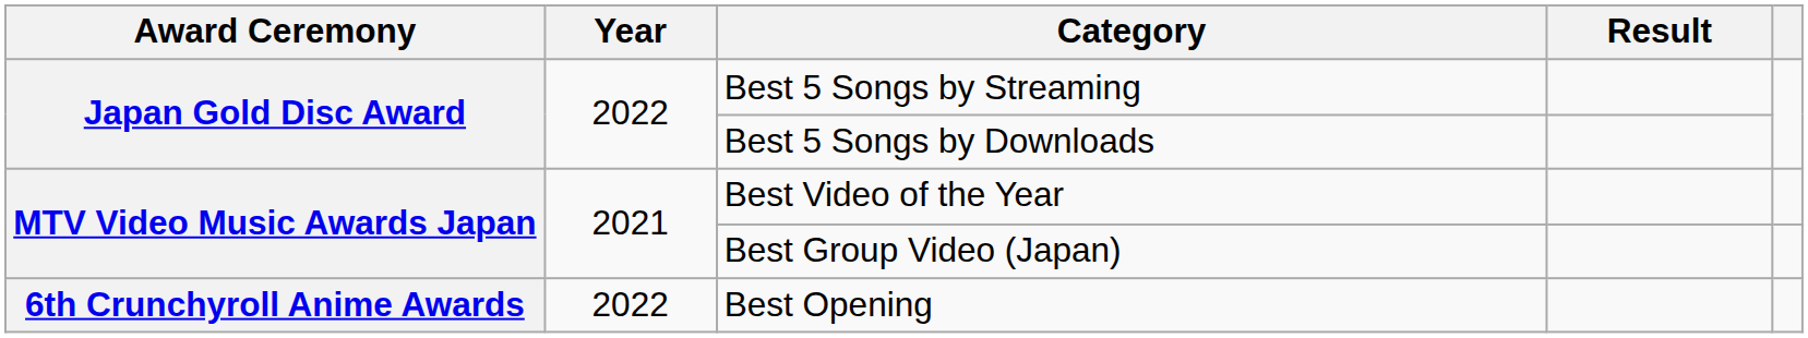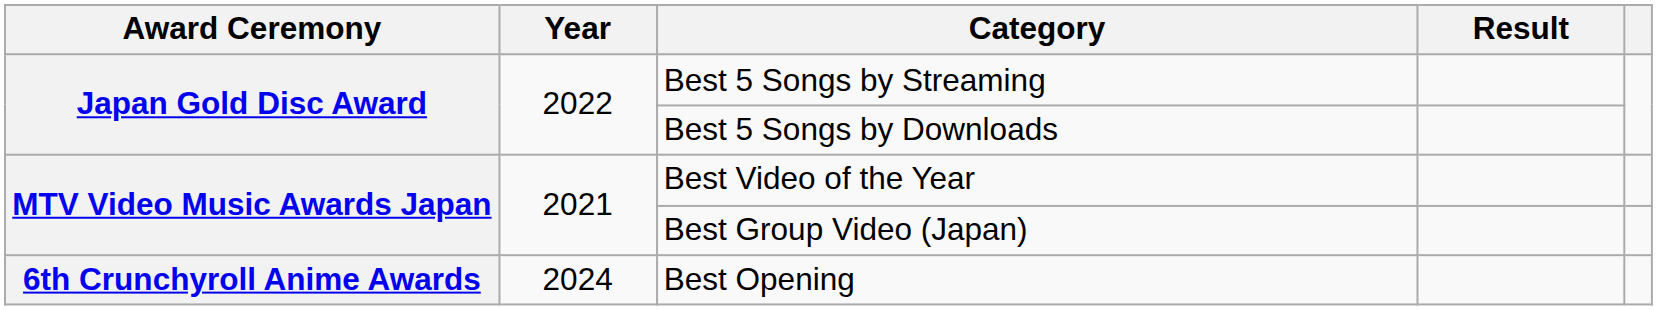 <table class="wikitable plainrowheaders">
 <tr>
 <th scope="col" width="30%">Award Ceremony</th>
 <th scope="col">Year</th>
 <th scope="col">Category</th>
 <th scope="col">Result</th>
 <th scope="col"></th>
 </tr>
 <tr>
 <th scope="row" rowspan="2"><a href='#'>Japan Gold Disc Award</a></th>
 <td align="center" rowspan="2">2022</td>
 <td>Best 5 Songs by Streaming</td>
 <td></td>
 <td align="center" rowspan="2"></td>
 </tr>
 <tr>
 <td>Best 5 Songs by Downloads</td>
 <td></td>
 </tr>
 <tr>
 <th scope="row" rowspan="2"><a href='#'>MTV Video Music Awards Japan</a></th>
 <td align="center" rowspan="2">2021</td>
 <td>Best Video of the Year</td>
 <td></td>
 <td align="center"></td>
 </tr>
 <tr>
 <td>Best Group Video (Japan)</td>
 <td></td>
 <td align="center"></td>
 </tr>
 <tr>
 <th scope="row" rowspan="1"><a href='#'>6th Crunchyroll Anime Awards</a></th>
-<td align="center" rowspan="1">2022</td>
+<td align="center" rowspan="1">2024</td>
 <td rowspan="1">Best Opening</td>
 <td></td>
 <td align="center"></td>
 </tr>
 </table>
